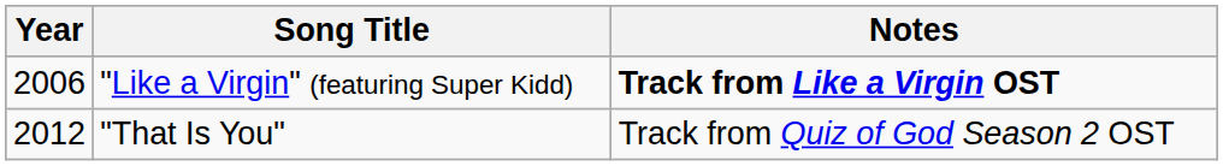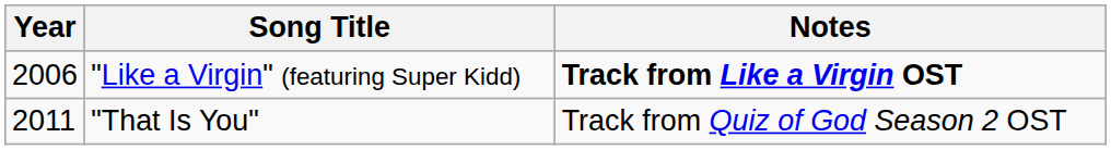 <table class="wikitable" style="width:600px">
 <tr>
 <th width=10>Year</th>
 <th>Song Title</th>
 <th>Notes</th>
 </tr>
 <tr>
 <td>2006</td>
 <td>"<a href='#'>Like a Virgin</a>" <small>(featuring Super Kidd)</small></td>
 <td><strong>Track from <em><a href='#'>Like a Virgin</a></em> OST</strong></td>
 </tr>
 <tr>
-<td>2012</td>
+<td>2011</td>
 <td> "That Is You"</td>
 <td>Track from <em><a href='#'>Quiz of God</a> Season 2</em> OST</td>
 </tr>
 </table>
